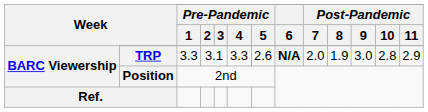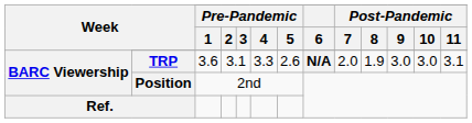 <table class="wikitable" style="text-align:center;">
 <tr>
 <th colspan=2 rowspan=3>Week</th>
 </tr>
 <tr>
 <th colspan=5><em>Pre-Pandemic</em></th>
 <th></th>
 <th colspan=5><em>Post-Pandemic</em></th>
 </tr>
 <tr>
 <th>1</th>
 <th>2</th>
 <th>3</th>
 <th>4</th>
 <th>5</th>
 <th>6</th>
 <th>7</th>
 <th>8</th>
 <th>9</th>
 <th>10</th>
 <th>11</th>
 </tr>
 <tr>
 <th rowspan="3"><a href='#'>BARC</a> Viewership</th>
 </tr>
 <tr>
 <th><a href='#'>TRP</a></th>
-<td>3.3</td>
+<td>3.6</td>
 <td colspan="2">3.1</td>
 <td>3.3</td>
 <td>2.6</td>
 <th>N/A</th>
 <td>2.0</td>
 <td>1.9</td>
 <td>3.0</td>
-<td>2.8</td>
-<td>2.9</td>
+<td>3.0</td>
+<td>3.1</td>
 </tr>
 <tr>
 <th>Position</th>
 <td colspan="5">2nd</td>
 </tr>
 <tr>
 <th colspan=2>Ref.</th>
 <td></td>
 <td></td>
 <td></td>
 <td></td>
 <td></td>
 </tr>
 </table>
